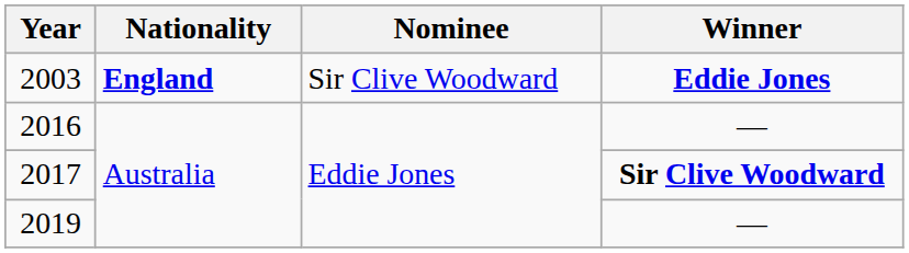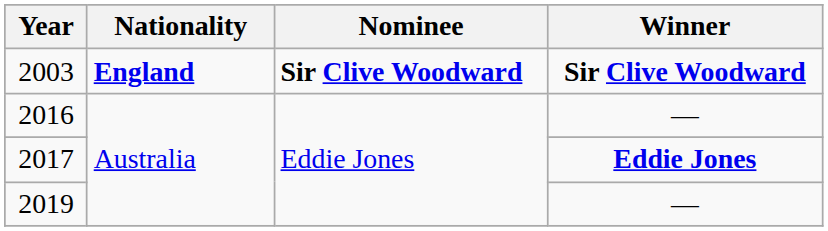 <table class="wikitable">
 <tr>
 <th width=40>Year</th>
 <th width=100>Nationality</th>
 <th width=150>Nominee</th>
 <th width=150>Winner</th>
 </tr>
 <tr>
 <td align=center>2003</td>
 <td><strong> <a href='#'>England</a></strong></td>
-<td>Sir <a href='#'>Clive Woodward</a></td>
-<td align=center><strong><a href='#'>Eddie Jones</a></strong></td>
+<td><strong>Sir <a href='#'>Clive Woodward</a></strong></td>
+<td align=center><strong>Sir <a href='#'>Clive Woodward</a></strong></td>
 </tr>
 <tr>
 <td align=center>2016</td>
 <td rowspan=3> <a href='#'>Australia</a></td>
 <td rowspan=3><a href='#'>Eddie Jones</a></td>
 <td align=center>—</td>
 </tr>
 <tr>
 <td align=center>2017</td>
-<td align=center><strong>Sir <a href='#'>Clive Woodward</a></strong></td>
+<td align=center><strong><a href='#'>Eddie Jones</a></strong></td>
 </tr>
 <tr>
 <td align=center>2019</td>
 <td align=center>—</td>
 </tr>
 </table>
